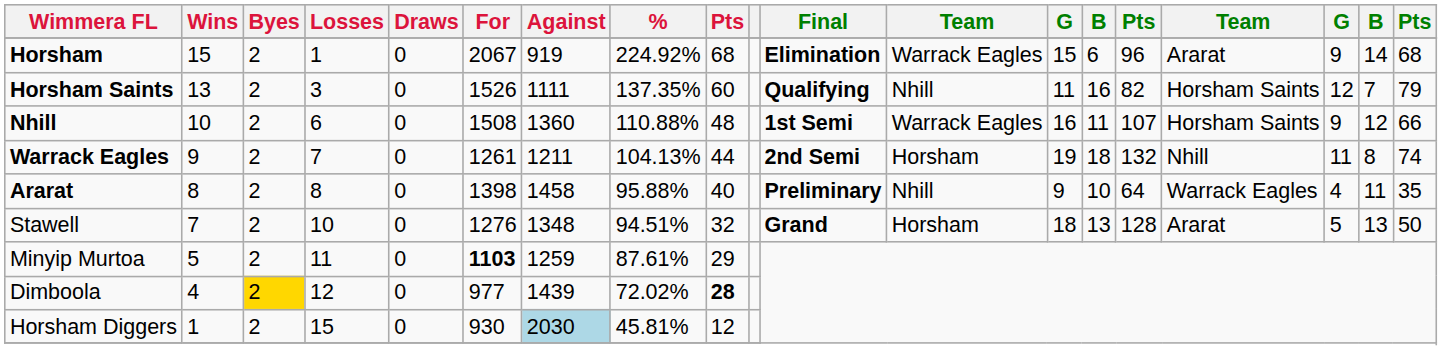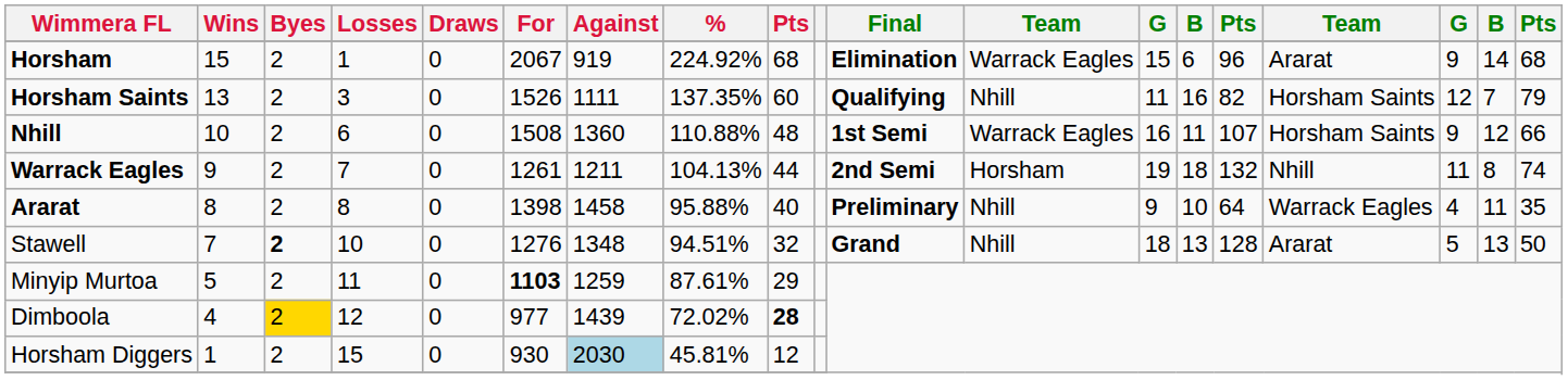 <table style="font-size: 85%; text-align: left;" class="wikitable">
 <tr>
 <th style="color:crimson">Wimmera FL</th>
 <th style="color:crimson">Wins</th>
 <th style="color:crimson">Byes</th>
 <th style="color:crimson">Losses</th>
 <th style="color:crimson">Draws</th>
 <th style="color:crimson">For</th>
 <th style="color:crimson">Against</th>
 <th style="color:crimson">%</th>
 <th style="color:crimson">Pts</th>
 <th></th>
 <th style="color:green">Final</th>
 <th style="color:green">Team</th>
 <th style="color:green">G</th>
 <th style="color:green">B</th>
 <th style="color:green">Pts</th>
 <th style="color:green">Team</th>
 <th style="color:green">G</th>
 <th style="color:green">B</th>
 <th style="color:green">Pts</th>
 </tr>
 <tr>
 </tr>
 <tr>
 </tr>
 <tr>
 <td><strong>	Horsham	</strong></td>
 <td>15</td>
 <td>2</td>
 <td>1</td>
 <td>0</td>
 <td>2067</td>
 <td>919</td>
 <td>224.92%</td>
 <td>68</td>
 <td></td>
 <td><strong>Elimination</strong></td>
 <td>Warrack Eagles</td>
 <td>15</td>
 <td>6</td>
 <td>96</td>
 <td>Ararat</td>
 <td>9</td>
 <td>14</td>
 <td>68</td>
 </tr>
 <tr>
 <td><strong>	Horsham Saints	</strong></td>
 <td>13</td>
 <td>2</td>
 <td>3</td>
 <td>0</td>
 <td>1526</td>
 <td>1111</td>
 <td>137.35%</td>
 <td>60</td>
 <td></td>
 <td><strong>Qualifying</strong></td>
 <td>Nhill</td>
 <td>11</td>
 <td>16</td>
 <td>82</td>
 <td>Horsham Saints</td>
 <td>12</td>
 <td>7</td>
 <td>79</td>
 </tr>
 <tr>
 <td><strong>	Nhill	</strong></td>
 <td>10</td>
 <td>2</td>
 <td>6</td>
 <td>0</td>
 <td>1508</td>
 <td>1360</td>
 <td>110.88%</td>
 <td>48</td>
 <td></td>
 <td><strong>1st Semi</strong></td>
 <td>Warrack Eagles</td>
 <td>16</td>
 <td>11</td>
 <td>107</td>
 <td>Horsham Saints</td>
 <td>9</td>
 <td>12</td>
 <td>66</td>
 </tr>
 <tr>
 <td><strong>	Warrack Eagles	</strong></td>
 <td>9</td>
 <td>2</td>
 <td>7</td>
 <td>0</td>
 <td>1261</td>
 <td>1211</td>
 <td>104.13%</td>
 <td>44</td>
 <td></td>
 <td><strong>2nd Semi</strong></td>
 <td>Horsham</td>
 <td>19</td>
 <td>18</td>
 <td>132</td>
 <td>Nhill</td>
 <td>11</td>
 <td>8</td>
 <td>74</td>
 </tr>
 <tr>
 <td><strong>	Ararat	</strong></td>
 <td>8</td>
 <td>2</td>
 <td>8</td>
 <td>0</td>
 <td>1398</td>
 <td>1458</td>
 <td>95.88%</td>
 <td>40</td>
 <td></td>
 <td><strong>Preliminary</strong></td>
 <td>Nhill</td>
 <td>9</td>
 <td>10</td>
 <td>64</td>
 <td>Warrack Eagles</td>
 <td>4</td>
 <td>11</td>
 <td>35</td>
 </tr>
 <tr>
 <td>Stawell</td>
 <td>7</td>
-<td>2</td>
+<td><strong>2</strong></td>
 <td>10</td>
 <td>0</td>
 <td>1276</td>
 <td>1348</td>
 <td>94.51%</td>
 <td>32</td>
 <td></td>
 <td><strong>Grand</strong></td>
-<td>Horsham</td>
+<td>Nhill</td>
 <td>18</td>
 <td>13</td>
 <td>128</td>
 <td>Ararat</td>
 <td>5</td>
 <td>13</td>
 <td>50</td>
 </tr>
 <tr>
 <td>Minyip Murtoa</td>
 <td>5</td>
 <td>2</td>
 <td>11</td>
 <td>0</td>
 <td><strong>1103</strong></td>
 <td>1259</td>
 <td>87.61%</td>
 <td>29</td>
 <td></td>
 </tr>
 <tr>
 <td>Dimboola</td>
 <td>4</td>
 <td style="background: gold;">2</td>
 <td>12</td>
 <td>0</td>
 <td>977</td>
 <td>1439</td>
 <td>72.02%</td>
 <td><strong>28</strong></td>
 <td></td>
 </tr>
 <tr>
 <td>Horsham Diggers</td>
 <td>1</td>
 <td>2</td>
 <td>15</td>
 <td>0</td>
 <td>930</td>
 <td style="background: lightblue;">2030</td>
 <td>45.81%</td>
 <td>12</td>
 <td></td>
 </tr>
 <tr>
 </tr>
 </table>
